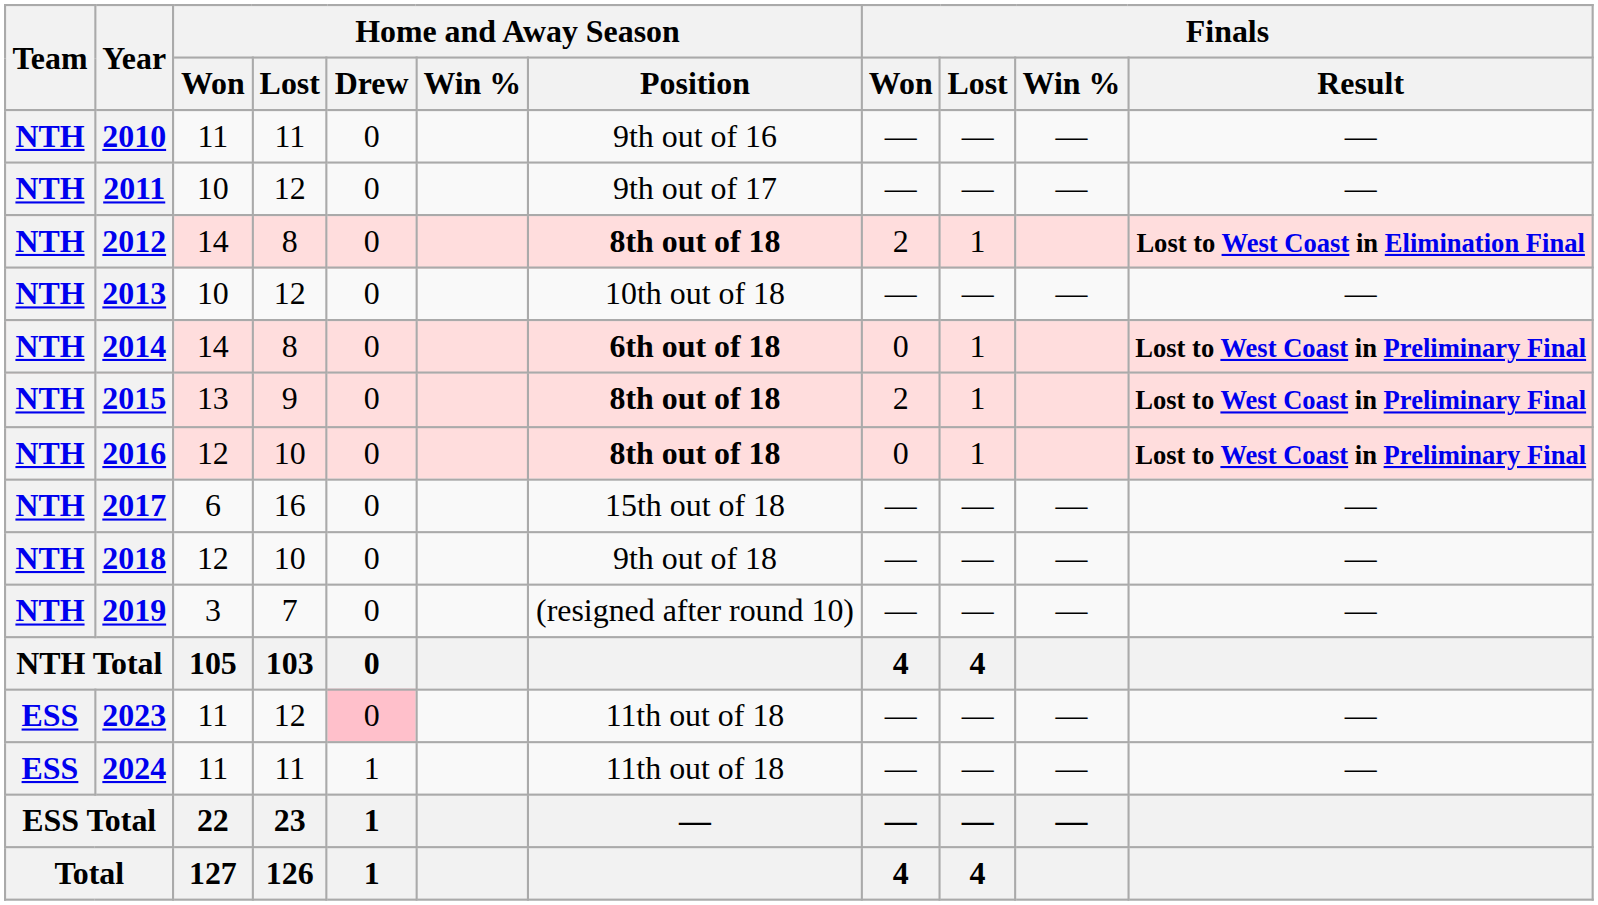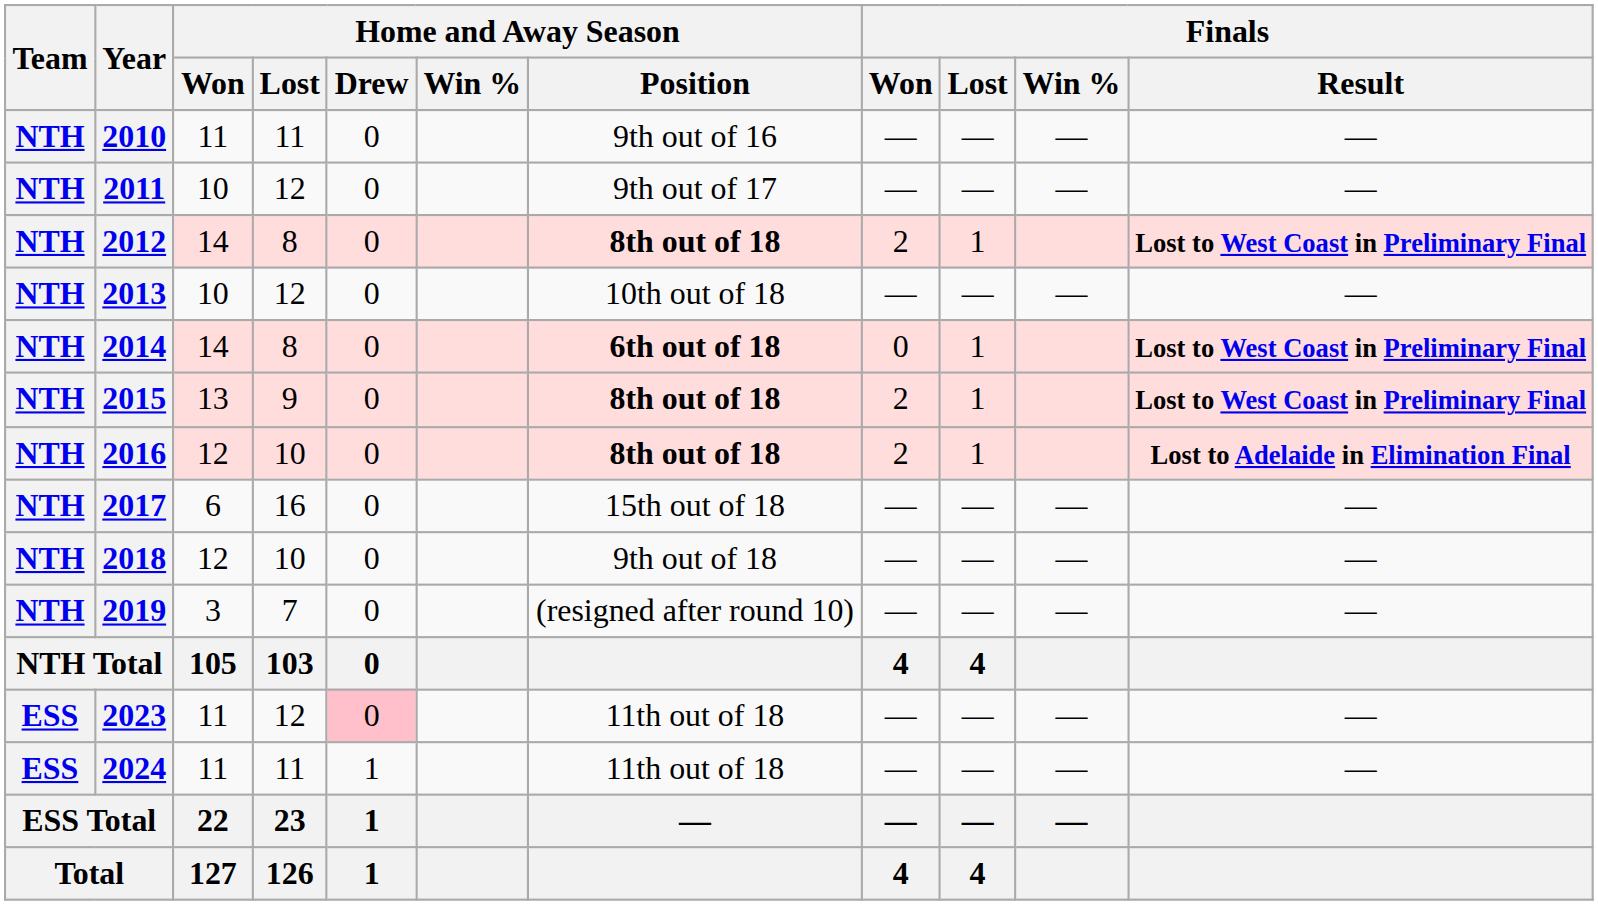 <table class="wikitable" style="font-size: 95%; text-align:center;">
 <tr>
 <th rowspan="2">Team</th>
 <th rowspan="2">Year</th>
 <th colspan="5">Home and Away Season</th>
 <th colspan="4">Finals</th>
 </tr>
 <tr>
 <th>Won</th>
 <th>Lost</th>
 <th>Drew</th>
 <th>Win %</th>
 <th>Position</th>
 <th>Won</th>
 <th>Lost</th>
 <th>Win %</th>
 <th>Result</th>
 </tr>
 <tr>
 <th><a href='#'>NTH</a></th>
 <th><a href='#'>2010</a></th>
 <td>11</td>
 <td>11</td>
 <td>0</td>
 <td></td>
 <td>9th out of 16</td>
 <td>—</td>
 <td>—</td>
 <td>—</td>
 <td>—</td>
 </tr>
 <tr>
 <th><a href='#'>NTH</a></th>
 <th><a href='#'>2011</a></th>
 <td>10</td>
 <td>12</td>
 <td>0</td>
 <td></td>
 <td>9th out of 17</td>
 <td>—</td>
 <td>—</td>
 <td>—</td>
 <td>—</td>
 </tr>
 <tr ! style="background:#fdd;">
 <th><a href='#'>NTH</a></th>
 <th><a href='#'>2012</a></th>
 <td>14</td>
 <td>8</td>
 <td>0</td>
 <td></td>
 <td><strong>8th out of 18</strong></td>
 <td>2</td>
 <td>1</td>
 <td></td>
-<td><small><strong>Lost to <a href='#'>West Coast</a> in <a href='#'>Elimination Final</a></strong></small></td>
+<td><small><strong>Lost to <a href='#'>West Coast</a> in <a href='#'>Preliminary Final</a></strong></small></td>
 </tr>
 <tr>
 <th><a href='#'>NTH</a></th>
 <th><a href='#'>2013</a></th>
 <td>10</td>
 <td>12</td>
 <td>0</td>
 <td></td>
 <td>10th out of 18</td>
 <td>—</td>
 <td>—</td>
 <td>—</td>
 <td>—</td>
 </tr>
 <tr ! style="background:#fdd;">
 <th><a href='#'>NTH</a></th>
 <th><a href='#'>2014</a></th>
 <td>14</td>
 <td>8</td>
 <td>0</td>
 <td></td>
 <td><strong>6th out of 18</strong></td>
 <td>0</td>
 <td>1</td>
 <td></td>
 <td><small><strong>Lost to <a href='#'>West Coast</a> in <a href='#'>Preliminary Final</a></strong></small></td>
 </tr>
 <tr ! style="background:#fdd;">
 <th><a href='#'>NTH</a></th>
 <th><a href='#'>2015</a></th>
 <td>13</td>
 <td>9</td>
 <td>0</td>
 <td></td>
 <td><strong>8th out of 18</strong></td>
 <td>2</td>
 <td>1</td>
 <td></td>
 <td><small><strong>Lost to <a href='#'>West Coast</a> in <a href='#'>Preliminary Final</a></strong></small></td>
 </tr>
 <tr ! style="background:#fdd;">
 <th><a href='#'>NTH</a></th>
 <th><a href='#'>2016</a></th>
 <td>12</td>
 <td>10</td>
 <td>0</td>
 <td></td>
 <td><strong>8th out of 18</strong></td>
-<td>0</td>
+<td>2</td>
 <td>1</td>
 <td></td>
-<td><small><strong>Lost to <a href='#'>West Coast</a> in <a href='#'>Preliminary Final</a></strong></small></td>
+<td><small><strong>Lost to <a href='#'>Adelaide</a> in <a href='#'>Elimination Final</a></strong></small></td>
 </tr>
 <tr>
 <th><a href='#'>NTH</a></th>
 <th><a href='#'>2017</a></th>
 <td>6</td>
 <td>16</td>
 <td>0</td>
 <td></td>
 <td>15th out of 18</td>
 <td>—</td>
 <td>—</td>
 <td>—</td>
 <td>—</td>
 </tr>
 <tr>
 <th><a href='#'>NTH</a></th>
 <th><a href='#'>2018</a></th>
 <td>12</td>
 <td>10</td>
 <td>0</td>
 <td></td>
 <td>9th out of 18</td>
 <td>—</td>
 <td>—</td>
 <td>—</td>
 <td>—</td>
 </tr>
 <tr>
 <th><a href='#'>NTH</a></th>
 <th><a href='#'>2019</a></th>
 <td>3</td>
 <td>7</td>
 <td>0</td>
 <td></td>
 <td>(resigned after round 10)</td>
 <td>—</td>
 <td>—</td>
 <td>—</td>
 <td>—</td>
 </tr>
 <tr>
 <th colspan="2">NTH Total</th>
 <th>105</th>
 <th>103</th>
 <th>0</th>
 <th></th>
 <th></th>
 <th>4</th>
 <th>4</th>
 <th></th>
 <th></th>
 </tr>
 <tr>
 <th><a href='#'>ESS</a></th>
 <th><a href='#'>2023</a></th>
 <td>11</td>
 <td>12</td>
 <td style="background: pink;">0</td>
 <td></td>
 <td>11th out of 18</td>
 <td>—</td>
 <td>—</td>
 <td>—</td>
 <td>—</td>
 </tr>
 <tr>
 <th><a href='#'>ESS</a></th>
 <th><a href='#'>2024</a></th>
 <td>11</td>
 <td>11</td>
 <td>1</td>
 <td></td>
 <td>11th out of 18</td>
 <td>—</td>
 <td>—</td>
 <td>—</td>
 <td>—</td>
 </tr>
 <tr>
 <th colspan="2">ESS Total</th>
 <th>22</th>
 <th>23</th>
 <th>1</th>
 <th></th>
 <th>—</th>
 <th>—</th>
 <th>—</th>
 <th>—</th>
 <th></th>
 </tr>
 <tr>
 <th colspan="2">Total</th>
 <th>127</th>
 <th>126</th>
 <th>1</th>
 <th></th>
 <th></th>
 <th>4</th>
 <th>4</th>
 <th></th>
 <th></th>
 </tr>
 </table>
